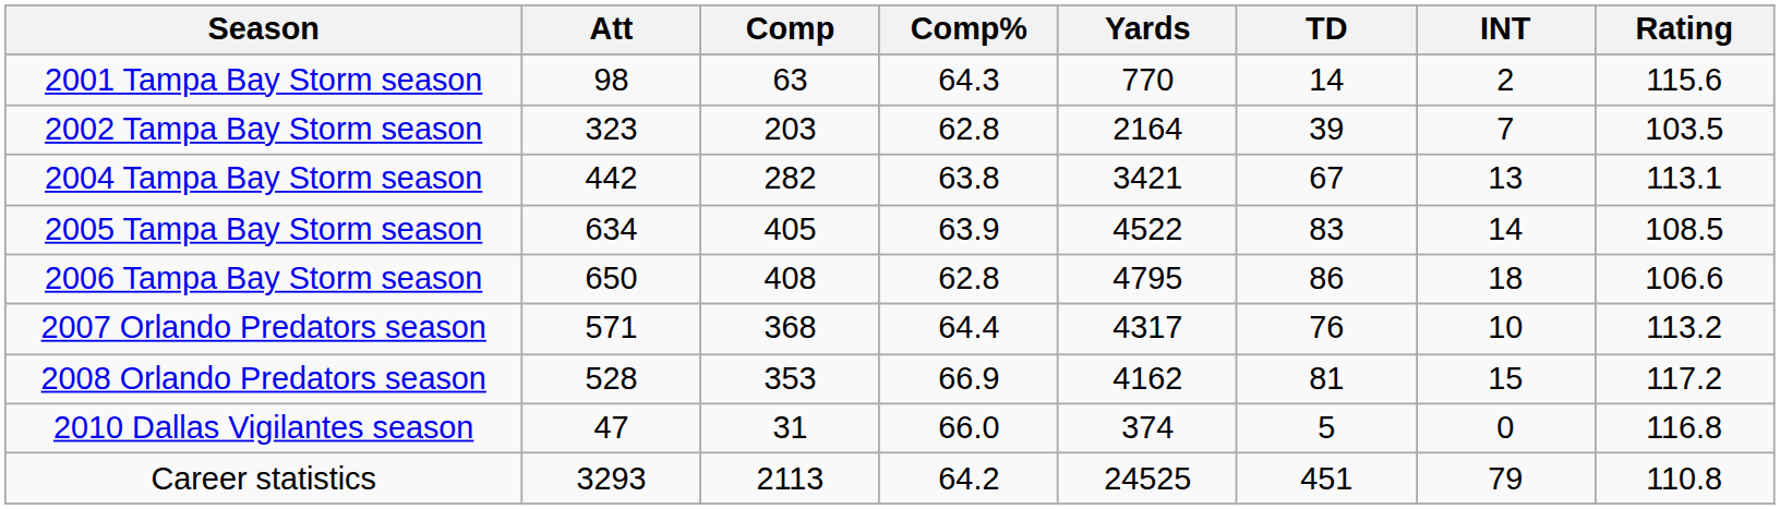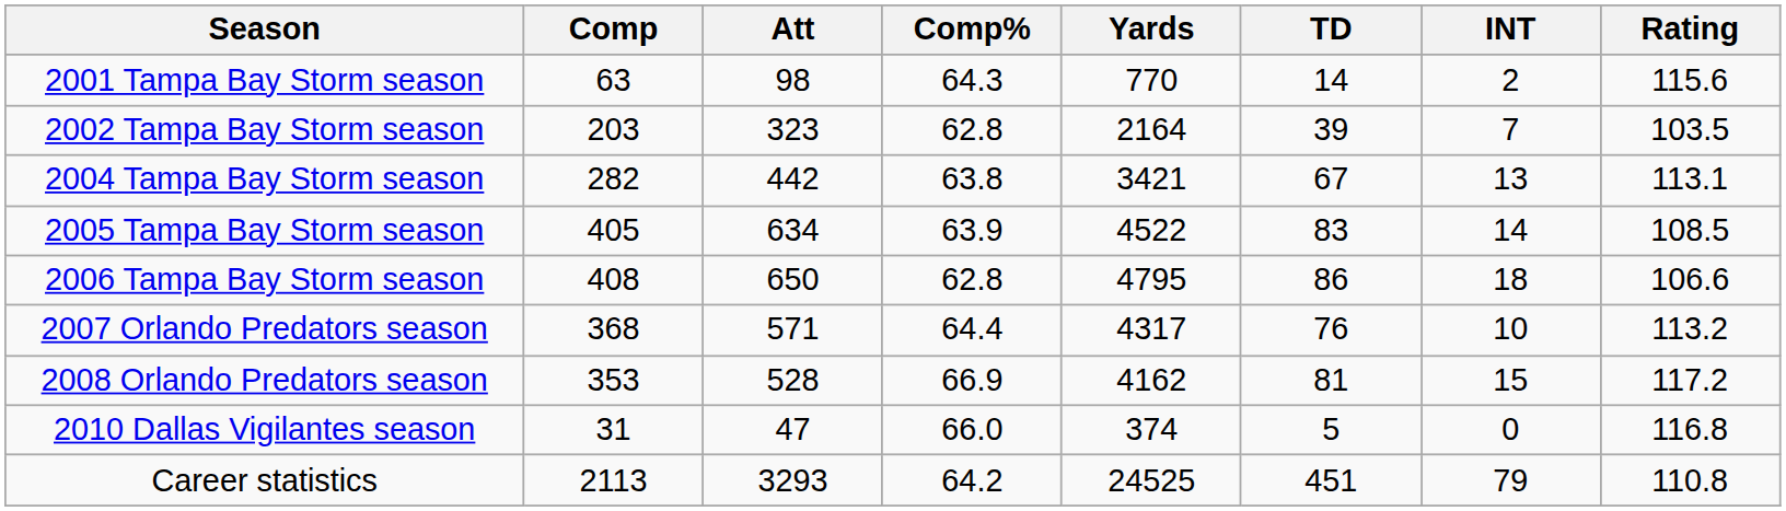 <table class="wikitable sortable">
 <tr>
 <th bgcolor="#DDDDFF" width="26%">Season</th>
+<th bgcolor="#DDDDFF" width="9%">Comp</th>
 <th bgcolor="#DDDDFF" width="9%">Att</th>
-<th bgcolor="#DDDDFF" width="9%">Comp</th>
 <th bgcolor="#DDDDFF" width="9%">Comp%</th>
 <th bgcolor="#DDDDFF" width="9%">Yards</th>
 <th bgcolor="#DDDDFF" width="9%">TD</th>
 <th bgcolor="#DDDDFF" width="9%">INT</th>
 <th bgcolor="#DDDDFF" width="9%">Rating</th>
 </tr>
 <tr align="center">
 <td><a href='#'>2001 Tampa Bay Storm season</a></td>
+<td>63</td>
 <td>98</td>
-<td>63</td>
 <td>64.3</td>
 <td>770</td>
 <td>14</td>
 <td>2</td>
 <td>115.6</td>
 </tr>
 <tr align="center">
 <td><a href='#'>2002 Tampa Bay Storm season</a></td>
+<td>203</td>
 <td>323</td>
-<td>203</td>
 <td>62.8</td>
 <td>2164</td>
 <td>39</td>
 <td>7</td>
 <td>103.5</td>
 </tr>
 <tr align="center">
 <td><a href='#'>2004 Tampa Bay Storm season</a></td>
+<td>282</td>
 <td>442</td>
-<td>282</td>
 <td>63.8</td>
 <td>3421</td>
 <td>67</td>
 <td>13</td>
 <td>113.1</td>
 </tr>
 <tr align="center">
 <td><a href='#'>2005 Tampa Bay Storm season</a></td>
+<td>405</td>
 <td>634</td>
-<td>405</td>
 <td>63.9</td>
 <td>4522</td>
 <td>83</td>
 <td>14</td>
 <td>108.5</td>
 </tr>
 <tr align="center">
 <td><a href='#'>2006 Tampa Bay Storm season</a></td>
+<td>408</td>
 <td>650</td>
-<td>408</td>
 <td>62.8</td>
 <td>4795</td>
 <td>86</td>
 <td>18</td>
 <td>106.6</td>
 </tr>
 <tr align="center">
 <td><a href='#'>2007 Orlando Predators season</a></td>
+<td>368</td>
 <td>571</td>
-<td>368</td>
 <td>64.4</td>
 <td>4317</td>
 <td>76</td>
 <td>10</td>
 <td>113.2</td>
 </tr>
 <tr align="center">
 <td><a href='#'>2008 Orlando Predators season</a></td>
+<td>353</td>
 <td>528</td>
-<td>353</td>
 <td>66.9</td>
 <td>4162</td>
 <td>81</td>
 <td>15</td>
 <td>117.2</td>
 </tr>
 <tr align="center">
 <td><a href='#'>2010 Dallas Vigilantes season</a></td>
+<td>31</td>
 <td>47</td>
-<td>31</td>
 <td>66.0</td>
 <td>374</td>
 <td>5</td>
 <td>0</td>
 <td>116.8</td>
 </tr>
 <tr align="center">
 <td>Career statistics</td>
+<td>2113</td>
 <td>3293</td>
-<td>2113</td>
 <td>64.2</td>
 <td>24525</td>
 <td>451</td>
 <td>79</td>
 <td>110.8</td>
 </tr>
 </table>
